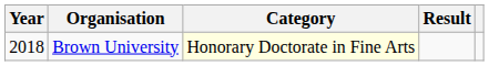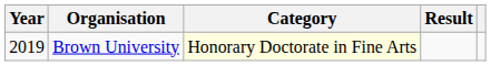 <table class="wikitable sortable plainrowheaders">
 <tr>
 <th scope="col">Year</th>
 <th scope="col">Organisation</th>
 <th scope="col">Category</th>
 <th scope="col">Result</th>
 <th scope="col" class="unsortable"></th>
 </tr>
 <tr>
-<td>2018</td>
+<td>2019</td>
 <td><a href='#'>Brown University</a></td>
 <td style="background: lightyellow;">Honorary Doctorate in Fine Arts</td>
 <td></td>
 <td align="center"></td>
 </tr>
 </table>
